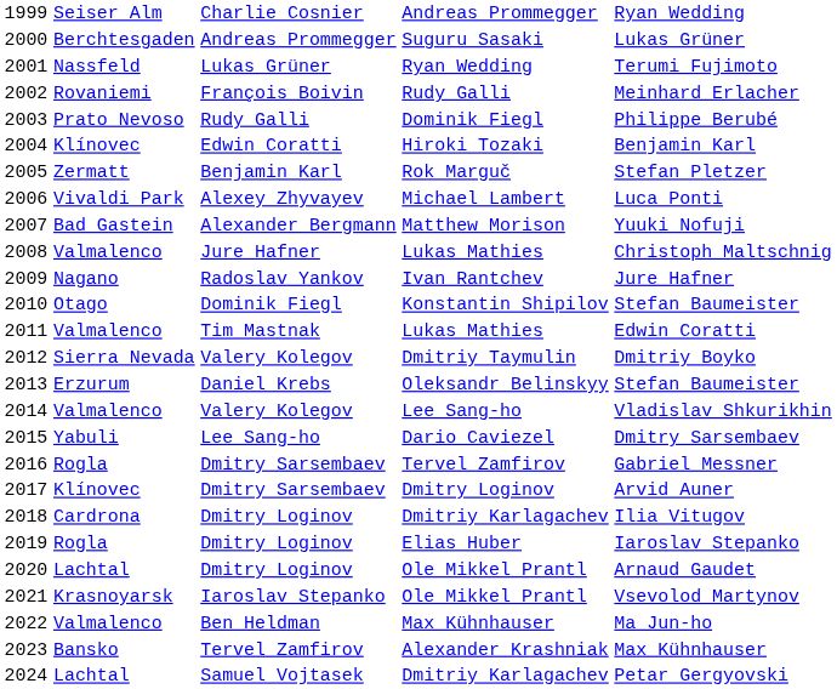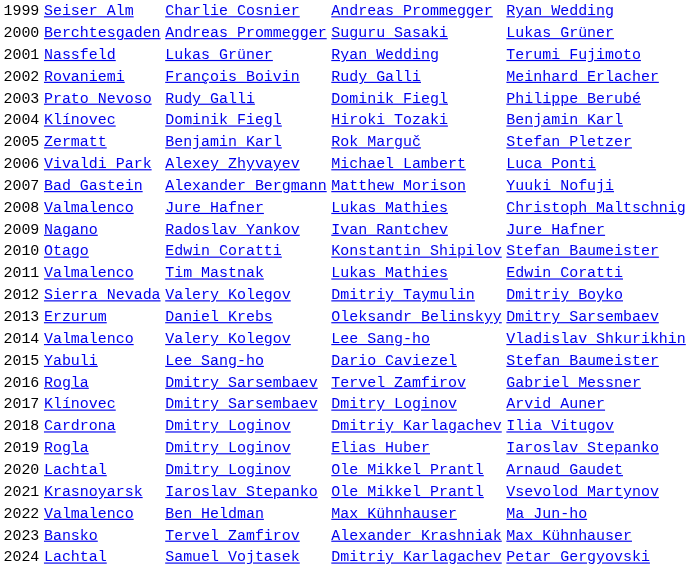 <table>
 <tr>
 <td>1999</td>
 <td> <a href='#'>Seiser Alm</a></td>
 <td> <a href='#'>Charlie Cosnier</a></td>
 <td> <a href='#'>Andreas Prommegger</a></td>
 <td> <a href='#'>Ryan Wedding</a></td>
 </tr>
 <tr>
 <td>2000</td>
 <td> <a href='#'>Berchtesgaden</a></td>
 <td> <a href='#'>Andreas Prommegger</a></td>
 <td> <a href='#'>Suguru Sasaki</a></td>
 <td> <a href='#'>Lukas Grüner</a></td>
 </tr>
 <tr>
 <td>2001</td>
 <td> <a href='#'>Nassfeld</a></td>
 <td> <a href='#'>Lukas Grüner</a></td>
 <td> <a href='#'>Ryan Wedding</a></td>
 <td> <a href='#'>Terumi Fujimoto</a></td>
 </tr>
 <tr>
 <td>2002</td>
 <td> <a href='#'>Rovaniemi</a></td>
 <td> <a href='#'>François Boivin</a></td>
 <td> <a href='#'>Rudy Galli</a></td>
 <td> <a href='#'>Meinhard Erlacher</a></td>
 </tr>
 <tr>
 <td>2003</td>
 <td> <a href='#'>Prato Nevoso</a></td>
 <td> <a href='#'>Rudy Galli</a></td>
 <td> <a href='#'>Dominik Fiegl</a></td>
 <td> <a href='#'>Philippe Berubé</a></td>
 </tr>
 <tr>
 <td>2004</td>
 <td> <a href='#'>Klínovec</a></td>
-<td> <a href='#'>Edwin Coratti</a></td>
+<td> <a href='#'>Dominik Fiegl</a></td>
 <td> <a href='#'>Hiroki Tozaki</a></td>
 <td> <a href='#'>Benjamin Karl</a></td>
 </tr>
 <tr>
 <td>2005</td>
 <td> <a href='#'>Zermatt</a></td>
 <td> <a href='#'>Benjamin Karl</a></td>
 <td> <a href='#'>Rok Marguč</a></td>
 <td> <a href='#'>Stefan Pletzer</a></td>
 </tr>
 <tr>
 <td>2006</td>
 <td> <a href='#'>Vivaldi Park</a></td>
 <td> <a href='#'>Alexey Zhyvayev</a></td>
 <td> <a href='#'>Michael Lambert</a></td>
 <td> <a href='#'>Luca Ponti</a></td>
 </tr>
 <tr>
 <td>2007</td>
 <td> <a href='#'>Bad Gastein</a></td>
 <td> <a href='#'>Alexander Bergmann</a></td>
 <td> <a href='#'>Matthew Morison</a></td>
 <td> <a href='#'>Yuuki Nofuji</a></td>
 </tr>
 <tr>
 <td>2008</td>
 <td> <a href='#'>Valmalenco</a></td>
 <td> <a href='#'>Jure Hafner</a></td>
 <td> <a href='#'>Lukas Mathies</a></td>
 <td> <a href='#'>Christoph Maltschnig</a></td>
 </tr>
 <tr>
 <td>2009</td>
 <td> <a href='#'>Nagano</a></td>
 <td> <a href='#'>Radoslav Yankov</a></td>
 <td> <a href='#'>Ivan Rantchev</a></td>
 <td> <a href='#'>Jure Hafner</a></td>
 </tr>
 <tr>
 <td>2010</td>
 <td> <a href='#'>Otago</a></td>
-<td> <a href='#'>Dominik Fiegl</a></td>
+<td> <a href='#'>Edwin Coratti</a></td>
 <td> <a href='#'>Konstantin Shipilov</a></td>
 <td> <a href='#'>Stefan Baumeister</a></td>
 </tr>
 <tr>
 <td>2011</td>
 <td> <a href='#'>Valmalenco</a></td>
 <td> <a href='#'>Tim Mastnak</a></td>
 <td> <a href='#'>Lukas Mathies</a></td>
 <td> <a href='#'>Edwin Coratti</a></td>
 </tr>
 <tr>
 <td>2012</td>
 <td> <a href='#'>Sierra Nevada</a></td>
 <td> <a href='#'>Valery Kolegov</a></td>
 <td> <a href='#'>Dmitriy Taymulin</a></td>
 <td> <a href='#'>Dmitriy Boyko</a></td>
 </tr>
 <tr>
 <td>2013</td>
 <td> <a href='#'>Erzurum</a></td>
 <td> <a href='#'>Daniel Krebs</a></td>
 <td> <a href='#'>Oleksandr Belinskyy</a></td>
-<td> <a href='#'>Stefan Baumeister</a></td>
+<td> <a href='#'>Dmitry Sarsembaev</a></td>
 </tr>
 <tr>
 <td>2014</td>
 <td> <a href='#'>Valmalenco</a></td>
 <td> <a href='#'>Valery Kolegov</a></td>
 <td> <a href='#'>Lee Sang-ho</a></td>
 <td> <a href='#'>Vladislav Shkurikhin</a></td>
 </tr>
 <tr>
 <td>2015</td>
 <td> <a href='#'>Yabuli</a></td>
 <td> <a href='#'>Lee Sang-ho</a></td>
 <td> <a href='#'>Dario Caviezel</a></td>
-<td> <a href='#'>Dmitry Sarsembaev</a></td>
+<td> <a href='#'>Stefan Baumeister</a></td>
 </tr>
 <tr>
 <td>2016</td>
 <td> <a href='#'>Rogla</a></td>
 <td> <a href='#'>Dmitry Sarsembaev</a></td>
 <td> <a href='#'>Tervel Zamfirov</a></td>
 <td> <a href='#'>Gabriel Messner</a></td>
 </tr>
 <tr>
 <td>2017</td>
 <td> <a href='#'>Klínovec</a></td>
 <td> <a href='#'>Dmitry Sarsembaev</a></td>
 <td> <a href='#'>Dmitry Loginov</a></td>
 <td> <a href='#'>Arvid Auner</a></td>
 </tr>
 <tr>
 <td>2018</td>
 <td> <a href='#'>Cardrona</a></td>
 <td> <a href='#'>Dmitry Loginov</a></td>
 <td> <a href='#'>Dmitriy Karlagachev</a></td>
 <td> <a href='#'>Ilia Vitugov</a></td>
 </tr>
 <tr>
 <td>2019</td>
 <td> <a href='#'>Rogla</a></td>
 <td> <a href='#'>Dmitry Loginov</a></td>
 <td> <a href='#'>Elias Huber</a></td>
 <td> <a href='#'>Iaroslav Stepanko</a></td>
 </tr>
 <tr>
 <td>2020</td>
 <td> <a href='#'>Lachtal</a></td>
 <td> <a href='#'>Dmitry Loginov</a></td>
 <td> <a href='#'>Ole Mikkel Prantl</a></td>
 <td> <a href='#'>Arnaud Gaudet</a></td>
 </tr>
 <tr>
 <td>2021</td>
 <td> <a href='#'>Krasnoyarsk</a></td>
 <td> <a href='#'>Iaroslav Stepanko</a></td>
 <td> <a href='#'>Ole Mikkel Prantl</a></td>
 <td> <a href='#'>Vsevolod Martynov</a></td>
 </tr>
 <tr>
 <td>2022</td>
 <td> <a href='#'>Valmalenco</a></td>
 <td> <a href='#'>Ben Heldman</a></td>
 <td> <a href='#'>Max Kühnhauser</a></td>
 <td> <a href='#'>Ma Jun-ho</a></td>
 </tr>
 <tr>
 <td>2023</td>
 <td> <a href='#'>Bansko</a></td>
 <td> <a href='#'>Tervel Zamfirov</a></td>
 <td> <a href='#'>Alexander Krashniak</a></td>
 <td> <a href='#'>Max Kühnhauser</a></td>
 </tr>
 <tr>
 <td>2024</td>
 <td> <a href='#'>Lachtal</a></td>
 <td> <a href='#'>Samuel Vojtasek</a></td>
 <td> <a href='#'>Dmitriy Karlagachev</a></td>
 <td> <a href='#'>Petar Gergyovski</a></td>
 </tr>
 </table>
